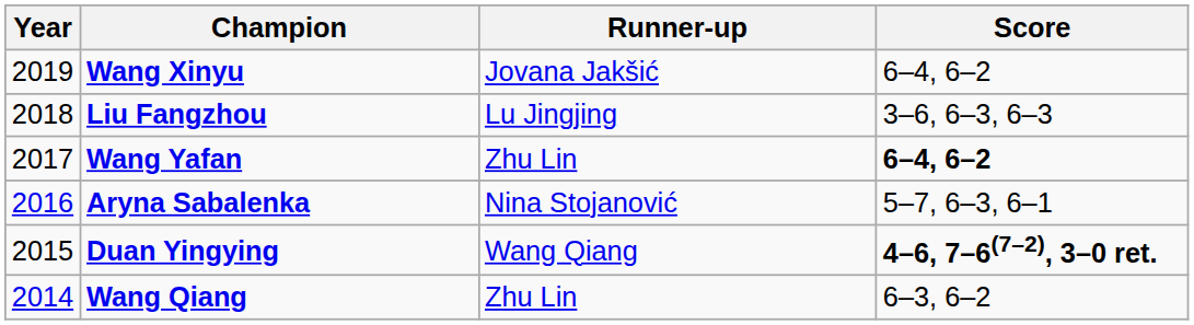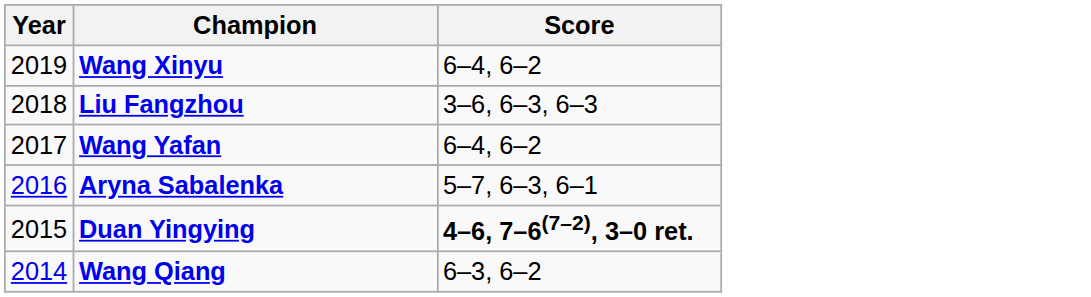 <table class="wikitable" style="font-size:90%">
 <tr>
 <th>Year</th>
 <th width="200">Champion</th>
-<th width="200">Runner-up</th>
 <th width="155">Score</th>
 </tr>
 <tr>
 <td>2019</td>
 <td> <strong><a href='#'>Wang Xinyu</a></strong></td>
-<td> <a href='#'>Jovana Jakšić</a></td>
 <td>6–4, 6–2</td>
 </tr>
 <tr>
 <td>2018</td>
 <td> <strong><a href='#'>Liu Fangzhou</a></strong></td>
-<td> <a href='#'>Lu Jingjing</a></td>
 <td>3–6, 6–3, 6–3</td>
 </tr>
 <tr>
 <td>2017</td>
 <td> <strong><a href='#'>Wang Yafan</a></strong></td>
-<td> <a href='#'>Zhu Lin</a></td>
-<td><strong>6–4, 6–2</strong></td>
+<td>6–4, 6–2</td>
 </tr>
 <tr>
 <td><a href='#'>2016</a></td>
 <td> <strong><a href='#'>Aryna Sabalenka</a></strong></td>
-<td> <a href='#'>Nina Stojanović</a></td>
 <td>5–7, 6–3, 6–1</td>
 </tr>
 <tr>
 <td>2015</td>
 <td> <strong><a href='#'>Duan Yingying</a></strong></td>
-<td> <a href='#'>Wang Qiang</a></td>
 <td><strong>4–6, 7–6<sup>(7–2)</sup>, 3–0 ret.</strong></td>
 </tr>
 <tr>
 <td><a href='#'>2014</a></td>
 <td> <strong><a href='#'>Wang Qiang</a></strong></td>
-<td> <a href='#'>Zhu Lin</a></td>
 <td>6–3, 6–2</td>
 </tr>
 </table>
